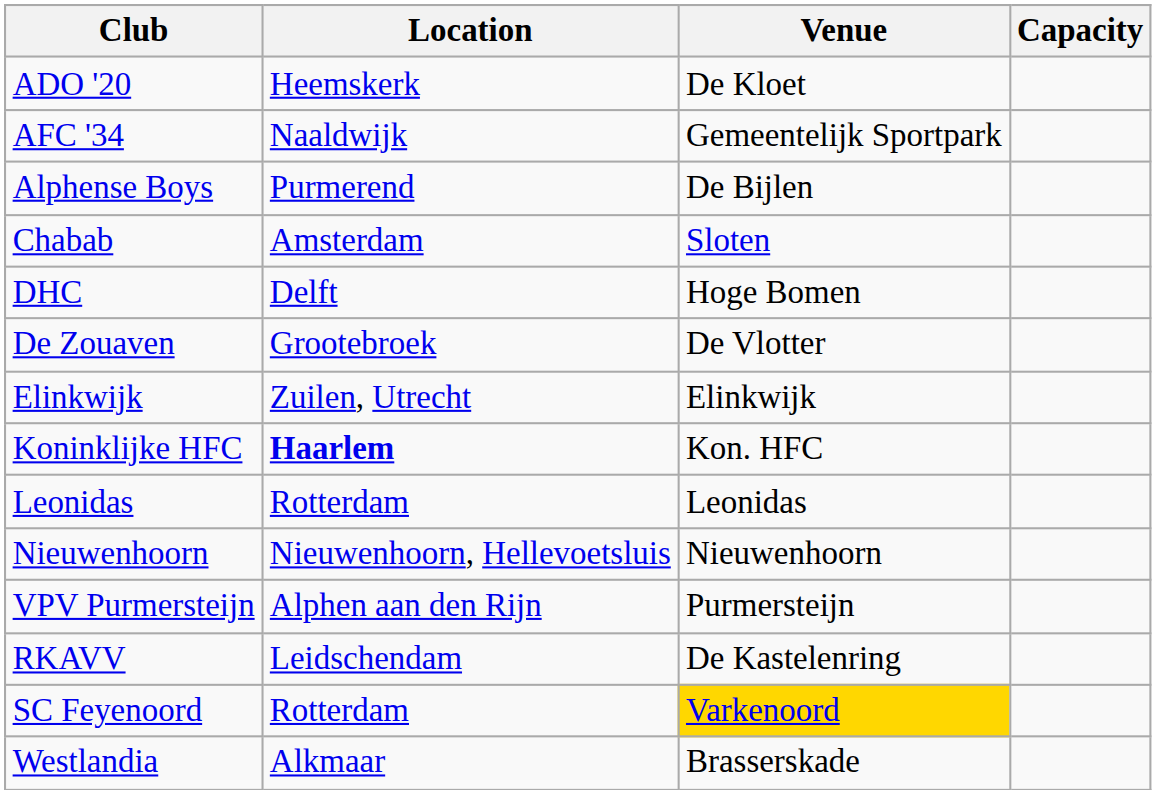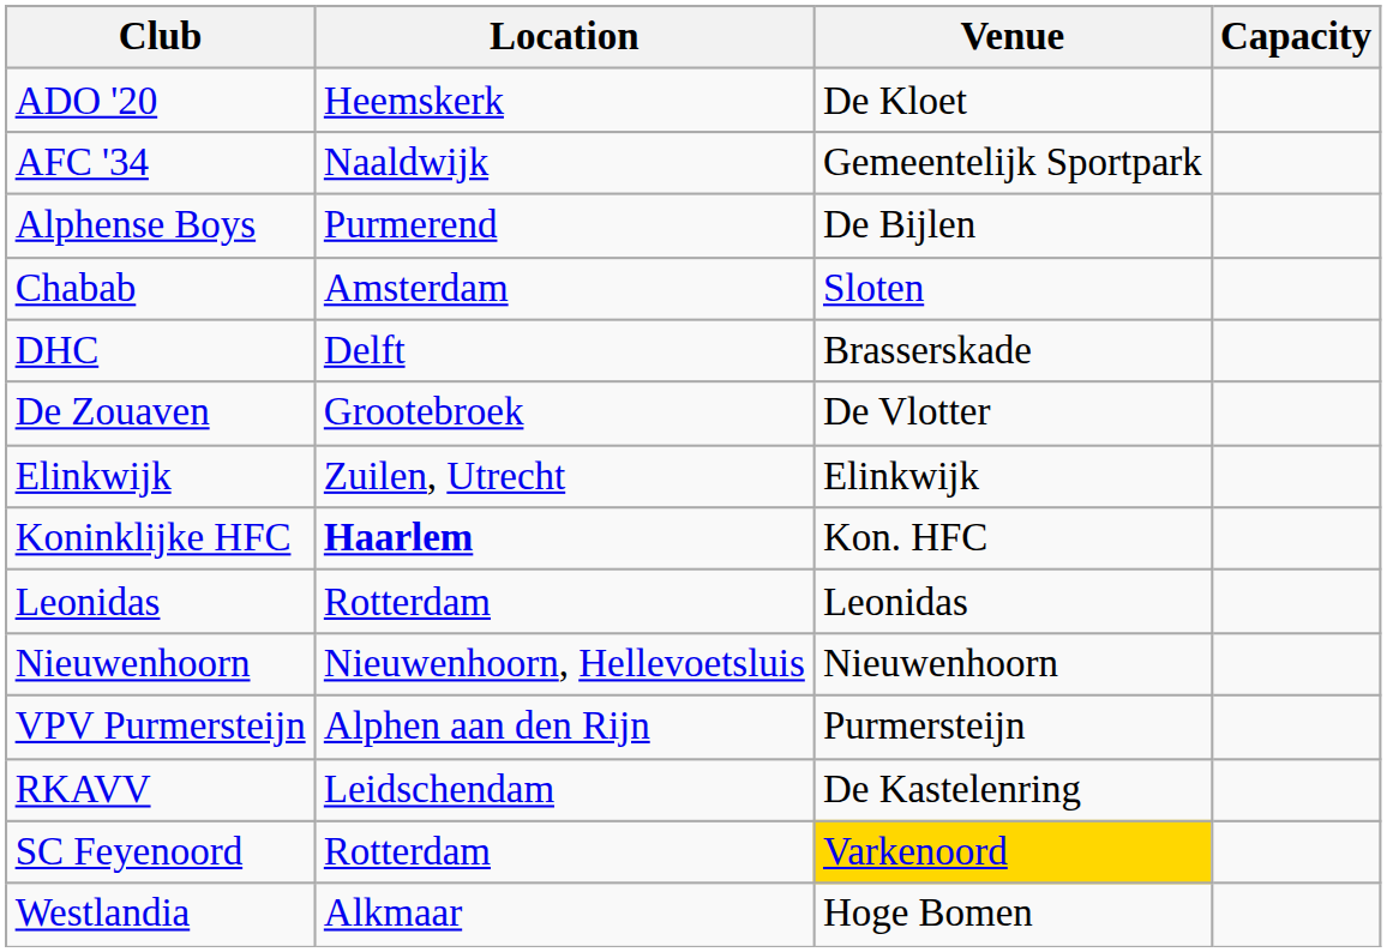 <table class="wikitable sortable">
 <tr>
 <th>Club</th>
 <th>Location</th>
 <th>Venue</th>
 <th>Capacity</th>
 </tr>
 <tr>
 <td><a href='#'>ADO '20</a></td>
 <td><a href='#'>Heemskerk</a></td>
 <td>De Kloet</td>
 <td></td>
 </tr>
 <tr>
 <td><a href='#'>AFC '34</a></td>
 <td><a href='#'>Naaldwijk</a></td>
 <td>Gemeentelijk Sportpark</td>
 <td></td>
 </tr>
 <tr>
 <td><a href='#'>Alphense Boys</a></td>
 <td><a href='#'>Purmerend</a></td>
 <td>De Bijlen</td>
 <td></td>
 </tr>
 <tr>
 <td><a href='#'>Chabab</a></td>
 <td><a href='#'>Amsterdam</a></td>
 <td><a href='#'>Sloten</a></td>
 <td></td>
 </tr>
 <tr>
 <td><a href='#'>DHC</a></td>
 <td><a href='#'>Delft</a></td>
-<td>Hoge Bomen</td>
+<td>Brasserskade</td>
 <td></td>
 </tr>
 <tr>
 <td><a href='#'>De Zouaven</a></td>
 <td><a href='#'>Grootebroek</a></td>
 <td>De Vlotter</td>
 <td></td>
 </tr>
 <tr>
 <td><a href='#'>Elinkwijk</a></td>
 <td><a href='#'>Zuilen</a>, <a href='#'>Utrecht</a></td>
 <td>Elinkwijk</td>
 <td></td>
 </tr>
 <tr>
 <td><a href='#'>Koninklijke HFC</a></td>
 <td><strong><a href='#'>Haarlem</a></strong></td>
 <td>Kon. HFC</td>
 <td></td>
 </tr>
 <tr>
 <td><a href='#'>Leonidas</a></td>
 <td><a href='#'>Rotterdam</a></td>
 <td>Leonidas</td>
 <td></td>
 </tr>
 <tr>
 <td><a href='#'>Nieuwenhoorn</a></td>
 <td><a href='#'>Nieuwenhoorn</a>, <a href='#'>Hellevoetsluis</a></td>
 <td>Nieuwenhoorn</td>
 <td></td>
 </tr>
 <tr>
 <td><a href='#'>VPV Purmersteijn</a></td>
 <td><a href='#'>Alphen aan den Rijn</a></td>
 <td>Purmersteijn</td>
 <td></td>
 </tr>
 <tr>
 <td><a href='#'>RKAVV</a></td>
 <td><a href='#'>Leidschendam</a></td>
 <td>De Kastelenring</td>
 <td></td>
 </tr>
 <tr>
 <td><a href='#'>SC Feyenoord</a></td>
 <td><a href='#'>Rotterdam</a></td>
 <td style="background: gold;"><a href='#'>Varkenoord</a></td>
 <td></td>
 </tr>
 <tr>
 <td><a href='#'>Westlandia</a></td>
 <td><a href='#'>Alkmaar</a></td>
-<td>Brasserskade</td>
+<td>Hoge Bomen</td>
 <td></td>
 </tr>
 </table>
